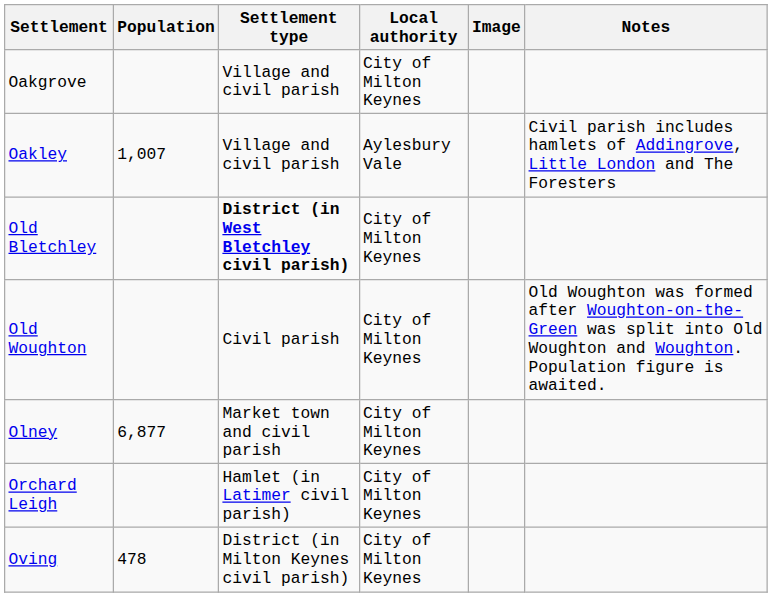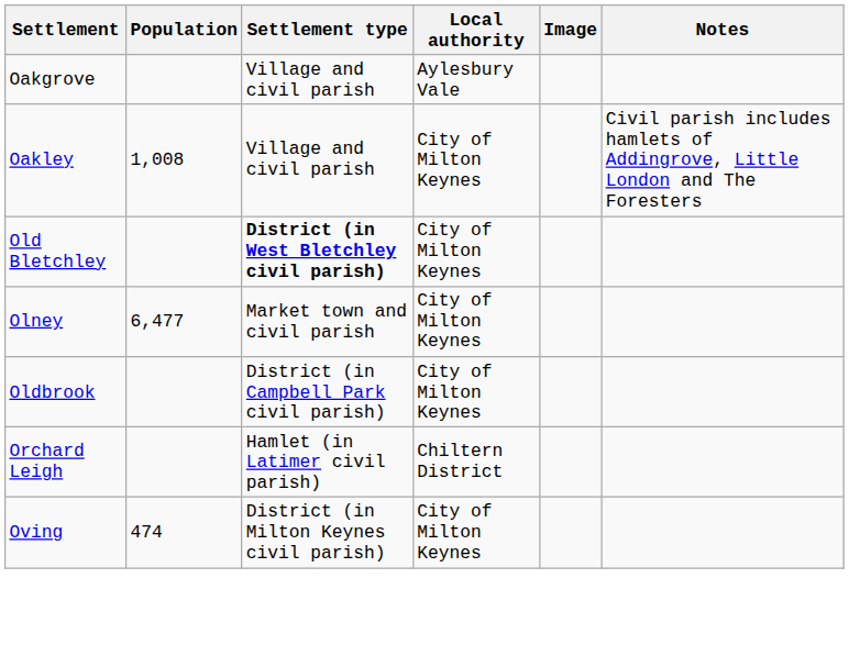 <table class="wikitable sortable">
 <tr>
 <th style="font-weight: bold;">Settlement</th>
 <th style="font-weight: bold;">Population</th>
 <th style="font-weight: bold;">Settlement type</th>
 <th style="font-weight: bold;">Local authority</th>
 <th style="font-weight: bold;">Image</th>
 <th style="font-weight: bold;">Notes</th>
 </tr>
 <tr>
 <td>Oakgrove</td>
 <td></td>
 <td>Village and civil parish</td>
-<td>City of Milton Keynes</td>
+<td>Aylesbury Vale</td>
 <td></td>
 <td></td>
 </tr>
 <tr>
 <td><a href='#'>Oakley</a></td>
-<td>1,007</td>
+<td>1,008</td>
 <td>Village and civil parish</td>
-<td>Aylesbury Vale</td>
+<td>City of Milton Keynes</td>
 <td></td>
 <td>Civil parish includes hamlets of <a href='#'>Addingrove</a>, <a href='#'>Little London</a> and The Foresters</td>
 </tr>
 <tr>
 <td><a href='#'>Old Bletchley</a></td>
 <td></td>
 <td><strong>District (in <a href='#'>West Bletchley</a> civil parish)</strong></td>
 <td>City of Milton Keynes</td>
 <td></td>
 <td></td>
 </tr>
 <tr>
-<td><a href='#'>Old Woughton</a></td>
-<td></td>
-<td>Civil parish</td>
+<td><a href='#'>Olney</a></td>
+<td>6,477</td>
+<td>Market town and civil parish</td>
 <td>City of Milton Keynes</td>
 <td></td>
-<td>Old Woughton was formed after <a href='#'>Woughton-on-the-Green</a> was split into Old Woughton and <a href='#'>Woughton</a>. Population figure is awaited.</td>
+<td></td>
 </tr>
 <tr>
-<td><a href='#'>Olney</a></td>
-<td>6,877</td>
-<td>Market town and civil parish</td>
+<td><a href='#'>Oldbrook</a></td>
+<td></td>
+<td>District (in <a href='#'>Campbell Park</a> civil parish)</td>
 <td>City of Milton Keynes</td>
 <td></td>
 <td></td>
 </tr>
 <tr>
 <td><a href='#'>Orchard Leigh</a></td>
 <td></td>
 <td>Hamlet (in <a href='#'>Latimer</a> civil parish)</td>
-<td>City of Milton Keynes</td>
+<td>Chiltern District</td>
 <td></td>
 <td></td>
 </tr>
 <tr>
 <td><a href='#'>Oving</a></td>
-<td>478</td>
+<td>474</td>
 <td>District (in Milton Keynes civil parish)</td>
 <td>City of Milton Keynes</td>
 <td></td>
 <td></td>
 </tr>
 </table>
